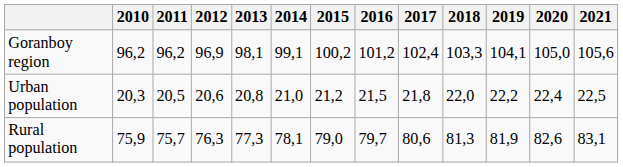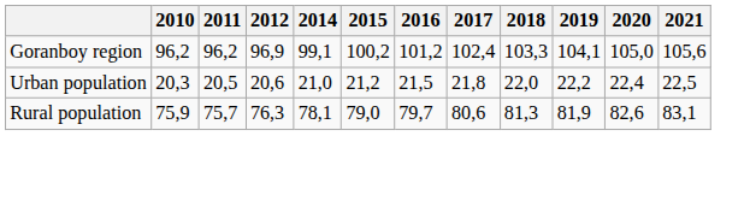 <table class="wikitable">
 <tr>
 <th></th>
 <th>2010</th>
 <th>2011</th>
 <th>2012</th>
-<th>2013</th>
 <th>2014</th>
 <th>2015</th>
 <th>2016</th>
 <th>2017</th>
 <th>2018</th>
 <th>2019</th>
 <th>2020</th>
 <th>2021</th>
 </tr>
 <tr>
 <td>Goranboy region</td>
 <td>96,2</td>
 <td>96,2</td>
 <td>96,9</td>
-<td>98,1</td>
 <td>99,1</td>
 <td>100,2</td>
 <td>101,2</td>
 <td>102,4</td>
 <td>103,3</td>
 <td>104,1</td>
 <td>105,0</td>
 <td>105,6</td>
 </tr>
 <tr>
 <td>Urban population</td>
 <td>20,3</td>
 <td>20,5</td>
 <td>20,6</td>
-<td>20,8</td>
 <td>21,0</td>
 <td>21,2</td>
 <td>21,5</td>
 <td>21,8</td>
 <td>22,0</td>
 <td>22,2</td>
 <td>22,4</td>
 <td>22,5</td>
 </tr>
 <tr>
 <td>Rural population</td>
 <td>75,9</td>
 <td>75,7</td>
 <td>76,3</td>
-<td>77,3</td>
 <td>78,1</td>
 <td>79,0</td>
 <td>79,7</td>
 <td>80,6</td>
 <td>81,3</td>
 <td>81,9</td>
 <td>82,6</td>
 <td>83,1</td>
 </tr>
 </table>
